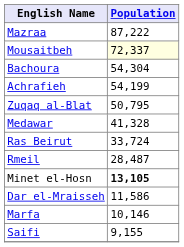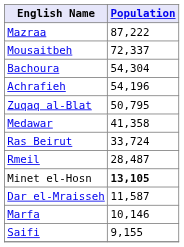 <table class="toccolours sortable" border="1" cellpadding="3" style="border-collapse:collapse">
 <tr bgcolor=#E6E6FA>
 <th>English Name</th>
 <th><a href='#'>Population</a></th>
 </tr>
 <tr>
 <td><a href='#'>Mazraa</a></td>
 <td>87,222</td>
 </tr>
 <tr>
 <td><a href='#'>Mousaitbeh</a></td>
-<td style="background: lightyellow;">72,337</td>
+<td>72,337</td>
 </tr>
 <tr>
 <td><a href='#'>Bachoura</a></td>
 <td>54,304</td>
 </tr>
 <tr>
 <td><a href='#'>Achrafieh</a></td>
-<td>54,199</td>
+<td>54,196</td>
 </tr>
 <tr>
 <td><a href='#'>Zuqaq al-Blat</a></td>
 <td>50,795</td>
 </tr>
 <tr>
 <td><a href='#'>Medawar</a></td>
-<td>41,328</td>
+<td>41,358</td>
 </tr>
 <tr>
 <td><a href='#'>Ras Beirut</a></td>
 <td>33,724</td>
 </tr>
 <tr>
 <td><a href='#'>Rmeil</a></td>
 <td>28,487</td>
 </tr>
 <tr>
 <td>Minet el-Hosn</td>
 <td><strong>13,105</strong></td>
 </tr>
 <tr>
 <td><a href='#'>Dar el-Mraisseh</a></td>
-<td>11,586</td>
+<td>11,587</td>
 </tr>
 <tr>
 <td><a href='#'>Marfa</a></td>
 <td>10,146</td>
 </tr>
 <tr>
 <td><a href='#'>Saifi</a></td>
 <td>9,155</td>
 </tr>
 <tr>
 </tr>
 </table>
